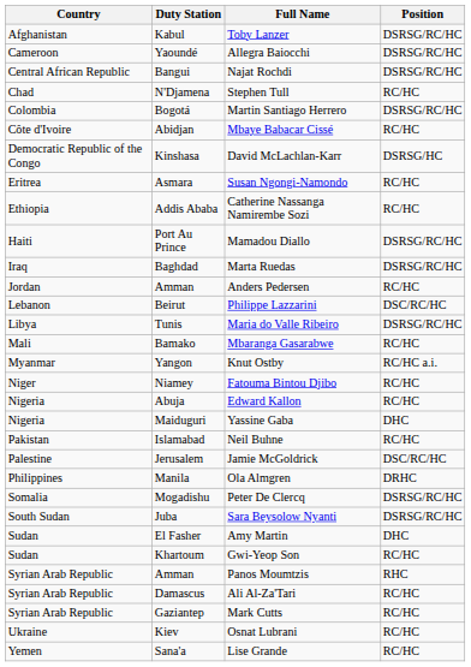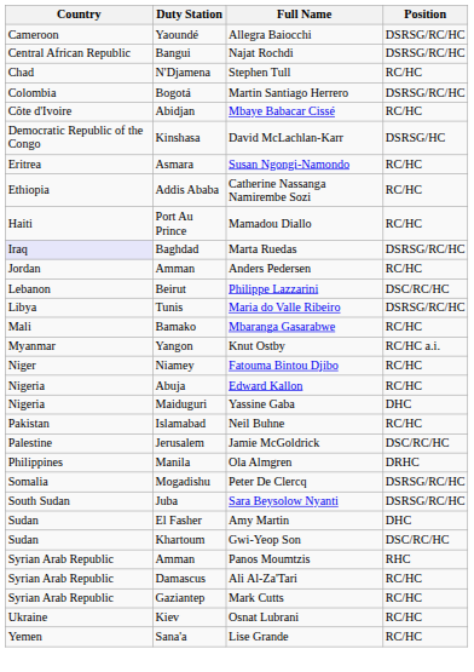 <table class="wikitable">
 <tr>
 <th>Country</th>
 <th>Duty Station</th>
 <th>Full Name</th>
 <th>Position</th>
-</tr>
-<tr>
-<td>Afghanistan</td>
-<td>Kabul</td>
-<td><a href='#'>Toby Lanzer</a></td>
-<td>DSRSG/RC/HC</td>
 </tr>
 <tr>
 <td>Cameroon</td>
 <td>Yaoundé</td>
 <td>Allegra Baiocchi</td>
 <td>DSRSG/RC/HC</td>
 </tr>
 <tr>
 <td>Central African Republic</td>
 <td>Bangui</td>
 <td>Najat Rochdi</td>
 <td>DSRSG/RC/HC</td>
 </tr>
 <tr>
 <td>Chad</td>
 <td>N'Djamena</td>
 <td>Stephen Tull</td>
 <td>RC/HC</td>
 </tr>
 <tr>
 <td>Colombia</td>
 <td>Bogotá</td>
 <td>Martin Santiago Herrero</td>
 <td>DSRSG/RC/HC</td>
 </tr>
 <tr>
 <td>Côte d'Ivoire</td>
 <td>Abidjan</td>
 <td><a href='#'>Mbaye Babacar Cissé</a></td>
 <td>RC/HC</td>
 </tr>
 <tr>
 <td>Democratic Republic of the Congo</td>
 <td>Kinshasa</td>
 <td>David McLachlan-Karr</td>
 <td>DSRSG/HC</td>
 </tr>
 <tr>
 <td>Eritrea</td>
 <td>Asmara</td>
 <td><a href='#'>Susan Ngongi-Namondo</a></td>
 <td>RC/HC</td>
 </tr>
 <tr>
 <td>Ethiopia</td>
 <td>Addis Ababa</td>
 <td>Catherine Nassanga Namirembe Sozi</td>
 <td>RC/HC</td>
 </tr>
 <tr>
 <td>Haiti</td>
 <td>Port Au Prince</td>
 <td>Mamadou Diallo</td>
-<td>DSRSG/RC/HC</td>
+<td>RC/HC</td>
 </tr>
 <tr>
-<td>Iraq</td>
+<td style="background: lavender;">Iraq</td>
 <td>Baghdad</td>
 <td>Marta Ruedas</td>
 <td>DSRSG/RC/HC</td>
 </tr>
 <tr>
 <td>Jordan</td>
 <td>Amman</td>
 <td>Anders Pedersen</td>
 <td>RC/HC</td>
 </tr>
 <tr>
 <td>Lebanon</td>
 <td>Beirut</td>
 <td><a href='#'>Philippe Lazzarini</a></td>
 <td>DSC/RC/HC</td>
 </tr>
 <tr>
 <td>Libya</td>
 <td>Tunis</td>
 <td><a href='#'>Maria do Valle Ribeiro</a></td>
 <td>DSRSG/RC/HC</td>
 </tr>
 <tr>
 <td>Mali</td>
 <td>Bamako</td>
 <td><a href='#'>Mbaranga Gasarabwe</a></td>
 <td>RC/HC</td>
 </tr>
 <tr>
 <td>Myanmar</td>
 <td>Yangon</td>
 <td>Knut Ostby</td>
 <td>RC/HC a.i.</td>
 </tr>
 <tr>
 <td>Niger</td>
 <td>Niamey</td>
 <td><a href='#'>Fatouma Bintou Djibo</a></td>
 <td>RC/HC</td>
 </tr>
 <tr>
 <td>Nigeria</td>
 <td>Abuja</td>
 <td><a href='#'>Edward Kallon</a></td>
 <td>RC/HC</td>
 </tr>
 <tr>
 <td>Nigeria</td>
 <td>Maiduguri</td>
 <td>Yassine Gaba</td>
 <td>DHC</td>
 </tr>
 <tr>
 <td>Pakistan</td>
 <td>Islamabad</td>
 <td>Neil Buhne</td>
 <td>RC/HC</td>
 </tr>
 <tr>
 <td>Palestine</td>
 <td>Jerusalem</td>
 <td>Jamie McGoldrick</td>
 <td>DSC/RC/HC</td>
 </tr>
 <tr>
 <td>Philippines</td>
 <td>Manila</td>
 <td>Ola Almgren</td>
 <td>DRHC</td>
 </tr>
 <tr>
 <td>Somalia</td>
 <td>Mogadishu</td>
 <td>Peter De Clercq</td>
 <td>DSRSG/RC/HC</td>
 </tr>
 <tr>
 <td>South Sudan</td>
 <td>Juba</td>
 <td><a href='#'>Sara Beysolow Nyanti</a></td>
 <td>DSRSG/RC/HC</td>
 </tr>
 <tr>
 <td>Sudan</td>
 <td>El Fasher</td>
 <td>Amy Martin</td>
 <td>DHC</td>
 </tr>
 <tr>
 <td>Sudan</td>
 <td>Khartoum</td>
 <td>Gwi-Yeop Son</td>
-<td>RC/HC</td>
+<td>DSC/RC/HC</td>
 </tr>
 <tr>
 <td>Syrian Arab Republic</td>
 <td>Amman</td>
 <td>Panos Moumtzis</td>
 <td>RHC</td>
 </tr>
 <tr>
 <td>Syrian Arab Republic</td>
 <td>Damascus</td>
 <td>Ali Al-Za'Tari</td>
 <td>RC/HC</td>
 </tr>
 <tr>
 <td>Syrian Arab Republic</td>
 <td>Gaziantep</td>
 <td>Mark Cutts</td>
 <td>RC/HC</td>
 </tr>
 <tr>
 <td>Ukraine</td>
 <td>Kiev</td>
 <td>Osnat Lubrani</td>
 <td>RC/HC</td>
 </tr>
 <tr>
 <td>Yemen</td>
 <td>Sana'a</td>
 <td>Lise Grande</td>
 <td>RC/HC</td>
 </tr>
 </table>
